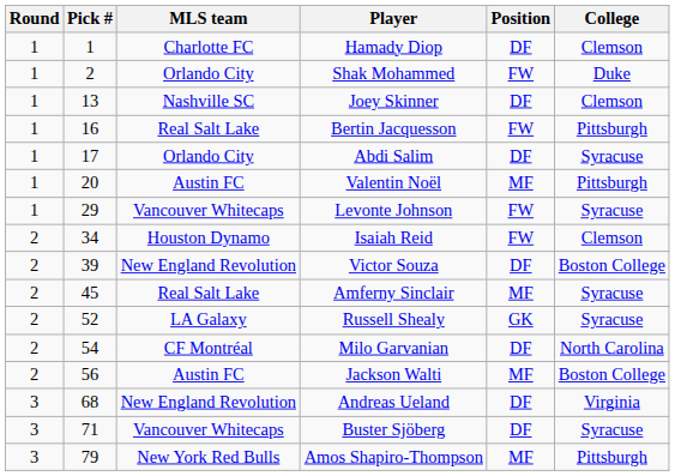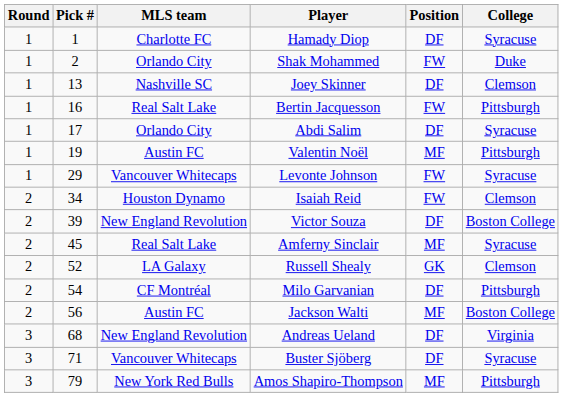 <table class="wikitable sortable" style=text-align:center;>
 <tr>
 <th>Round</th>
 <th>Pick #</th>
 <th>MLS team</th>
 <th>Player</th>
 <th>Position</th>
 <th>College</th>
 </tr>
 <tr>
 <td>1</td>
 <td>1</td>
 <td><a href='#'>Charlotte FC</a></td>
 <td> <a href='#'>Hamady Diop</a></td>
 <td><a href='#'>DF</a></td>
-<td><a href='#'>Clemson</a></td>
+<td><a href='#'>Syracuse</a></td>
 </tr>
 <tr>
 <td>1</td>
 <td>2</td>
 <td><a href='#'>Orlando City</a></td>
 <td> <a href='#'>Shak Mohammed</a></td>
 <td><a href='#'>FW</a></td>
 <td><a href='#'>Duke</a></td>
 </tr>
 <tr>
 <td>1</td>
 <td>13</td>
 <td><a href='#'>Nashville SC</a></td>
 <td> <a href='#'>Joey Skinner</a></td>
 <td><a href='#'>DF</a></td>
 <td><a href='#'>Clemson</a></td>
 </tr>
 <tr>
 <td>1</td>
 <td>16</td>
 <td><a href='#'>Real Salt Lake</a></td>
 <td> <a href='#'>Bertin Jacquesson</a></td>
 <td><a href='#'>FW</a></td>
 <td><a href='#'>Pittsburgh</a></td>
 </tr>
 <tr>
 <td>1</td>
 <td>17</td>
 <td><a href='#'>Orlando City</a></td>
 <td> <a href='#'>Abdi Salim</a></td>
 <td><a href='#'>DF</a></td>
 <td><a href='#'>Syracuse</a></td>
 </tr>
 <tr>
 <td>1</td>
-<td>20</td>
+<td>19</td>
 <td><a href='#'>Austin FC</a></td>
 <td> <a href='#'>Valentin Noël</a></td>
 <td><a href='#'>MF</a></td>
 <td><a href='#'>Pittsburgh</a></td>
 </tr>
 <tr>
 <td>1</td>
 <td>29</td>
 <td><a href='#'>Vancouver Whitecaps</a></td>
 <td> <a href='#'>Levonte Johnson</a></td>
 <td><a href='#'>FW</a></td>
 <td><a href='#'>Syracuse</a></td>
 </tr>
 <tr>
 <td>2</td>
 <td>34</td>
 <td><a href='#'>Houston Dynamo</a></td>
 <td> <a href='#'>Isaiah Reid</a></td>
 <td><a href='#'>FW</a></td>
 <td><a href='#'>Clemson</a></td>
 </tr>
 <tr>
 <td>2</td>
 <td>39</td>
 <td><a href='#'>New England Revolution</a></td>
 <td> <a href='#'>Victor Souza</a></td>
 <td><a href='#'>DF</a></td>
 <td><a href='#'>Boston College</a></td>
 </tr>
 <tr>
 <td>2</td>
 <td>45</td>
 <td><a href='#'>Real Salt Lake</a></td>
 <td> <a href='#'>Amferny Sinclair</a></td>
 <td><a href='#'>MF</a></td>
 <td><a href='#'>Syracuse</a></td>
 </tr>
 <tr>
 <td>2</td>
 <td>52</td>
 <td><a href='#'>LA Galaxy</a></td>
 <td> <a href='#'>Russell Shealy</a></td>
 <td><a href='#'>GK</a></td>
-<td><a href='#'>Syracuse</a></td>
+<td><a href='#'>Clemson</a></td>
 </tr>
 <tr>
 <td>2</td>
 <td>54</td>
 <td><a href='#'>CF Montréal</a></td>
 <td> <a href='#'>Milo Garvanian</a></td>
 <td><a href='#'>DF</a></td>
-<td><a href='#'>North Carolina</a></td>
+<td><a href='#'>Pittsburgh</a></td>
 </tr>
 <tr>
 <td>2</td>
 <td>56</td>
 <td><a href='#'>Austin FC</a></td>
 <td> <a href='#'>Jackson Walti</a></td>
 <td><a href='#'>MF</a></td>
 <td><a href='#'>Boston College</a></td>
 </tr>
 <tr>
 <td>3</td>
 <td>68</td>
 <td><a href='#'>New England Revolution</a></td>
 <td> <a href='#'>Andreas Ueland</a></td>
 <td><a href='#'>DF</a></td>
 <td><a href='#'>Virginia</a></td>
 </tr>
 <tr>
 <td>3</td>
 <td>71</td>
 <td><a href='#'>Vancouver Whitecaps</a></td>
 <td> <a href='#'>Buster Sjöberg</a></td>
 <td><a href='#'>DF</a></td>
 <td><a href='#'>Syracuse</a></td>
 </tr>
 <tr>
 <td>3</td>
 <td>79</td>
 <td><a href='#'>New York Red Bulls</a></td>
 <td> <a href='#'>Amos Shapiro-Thompson</a></td>
 <td><a href='#'>MF</a></td>
 <td><a href='#'>Pittsburgh</a></td>
 </tr>
 </table>
